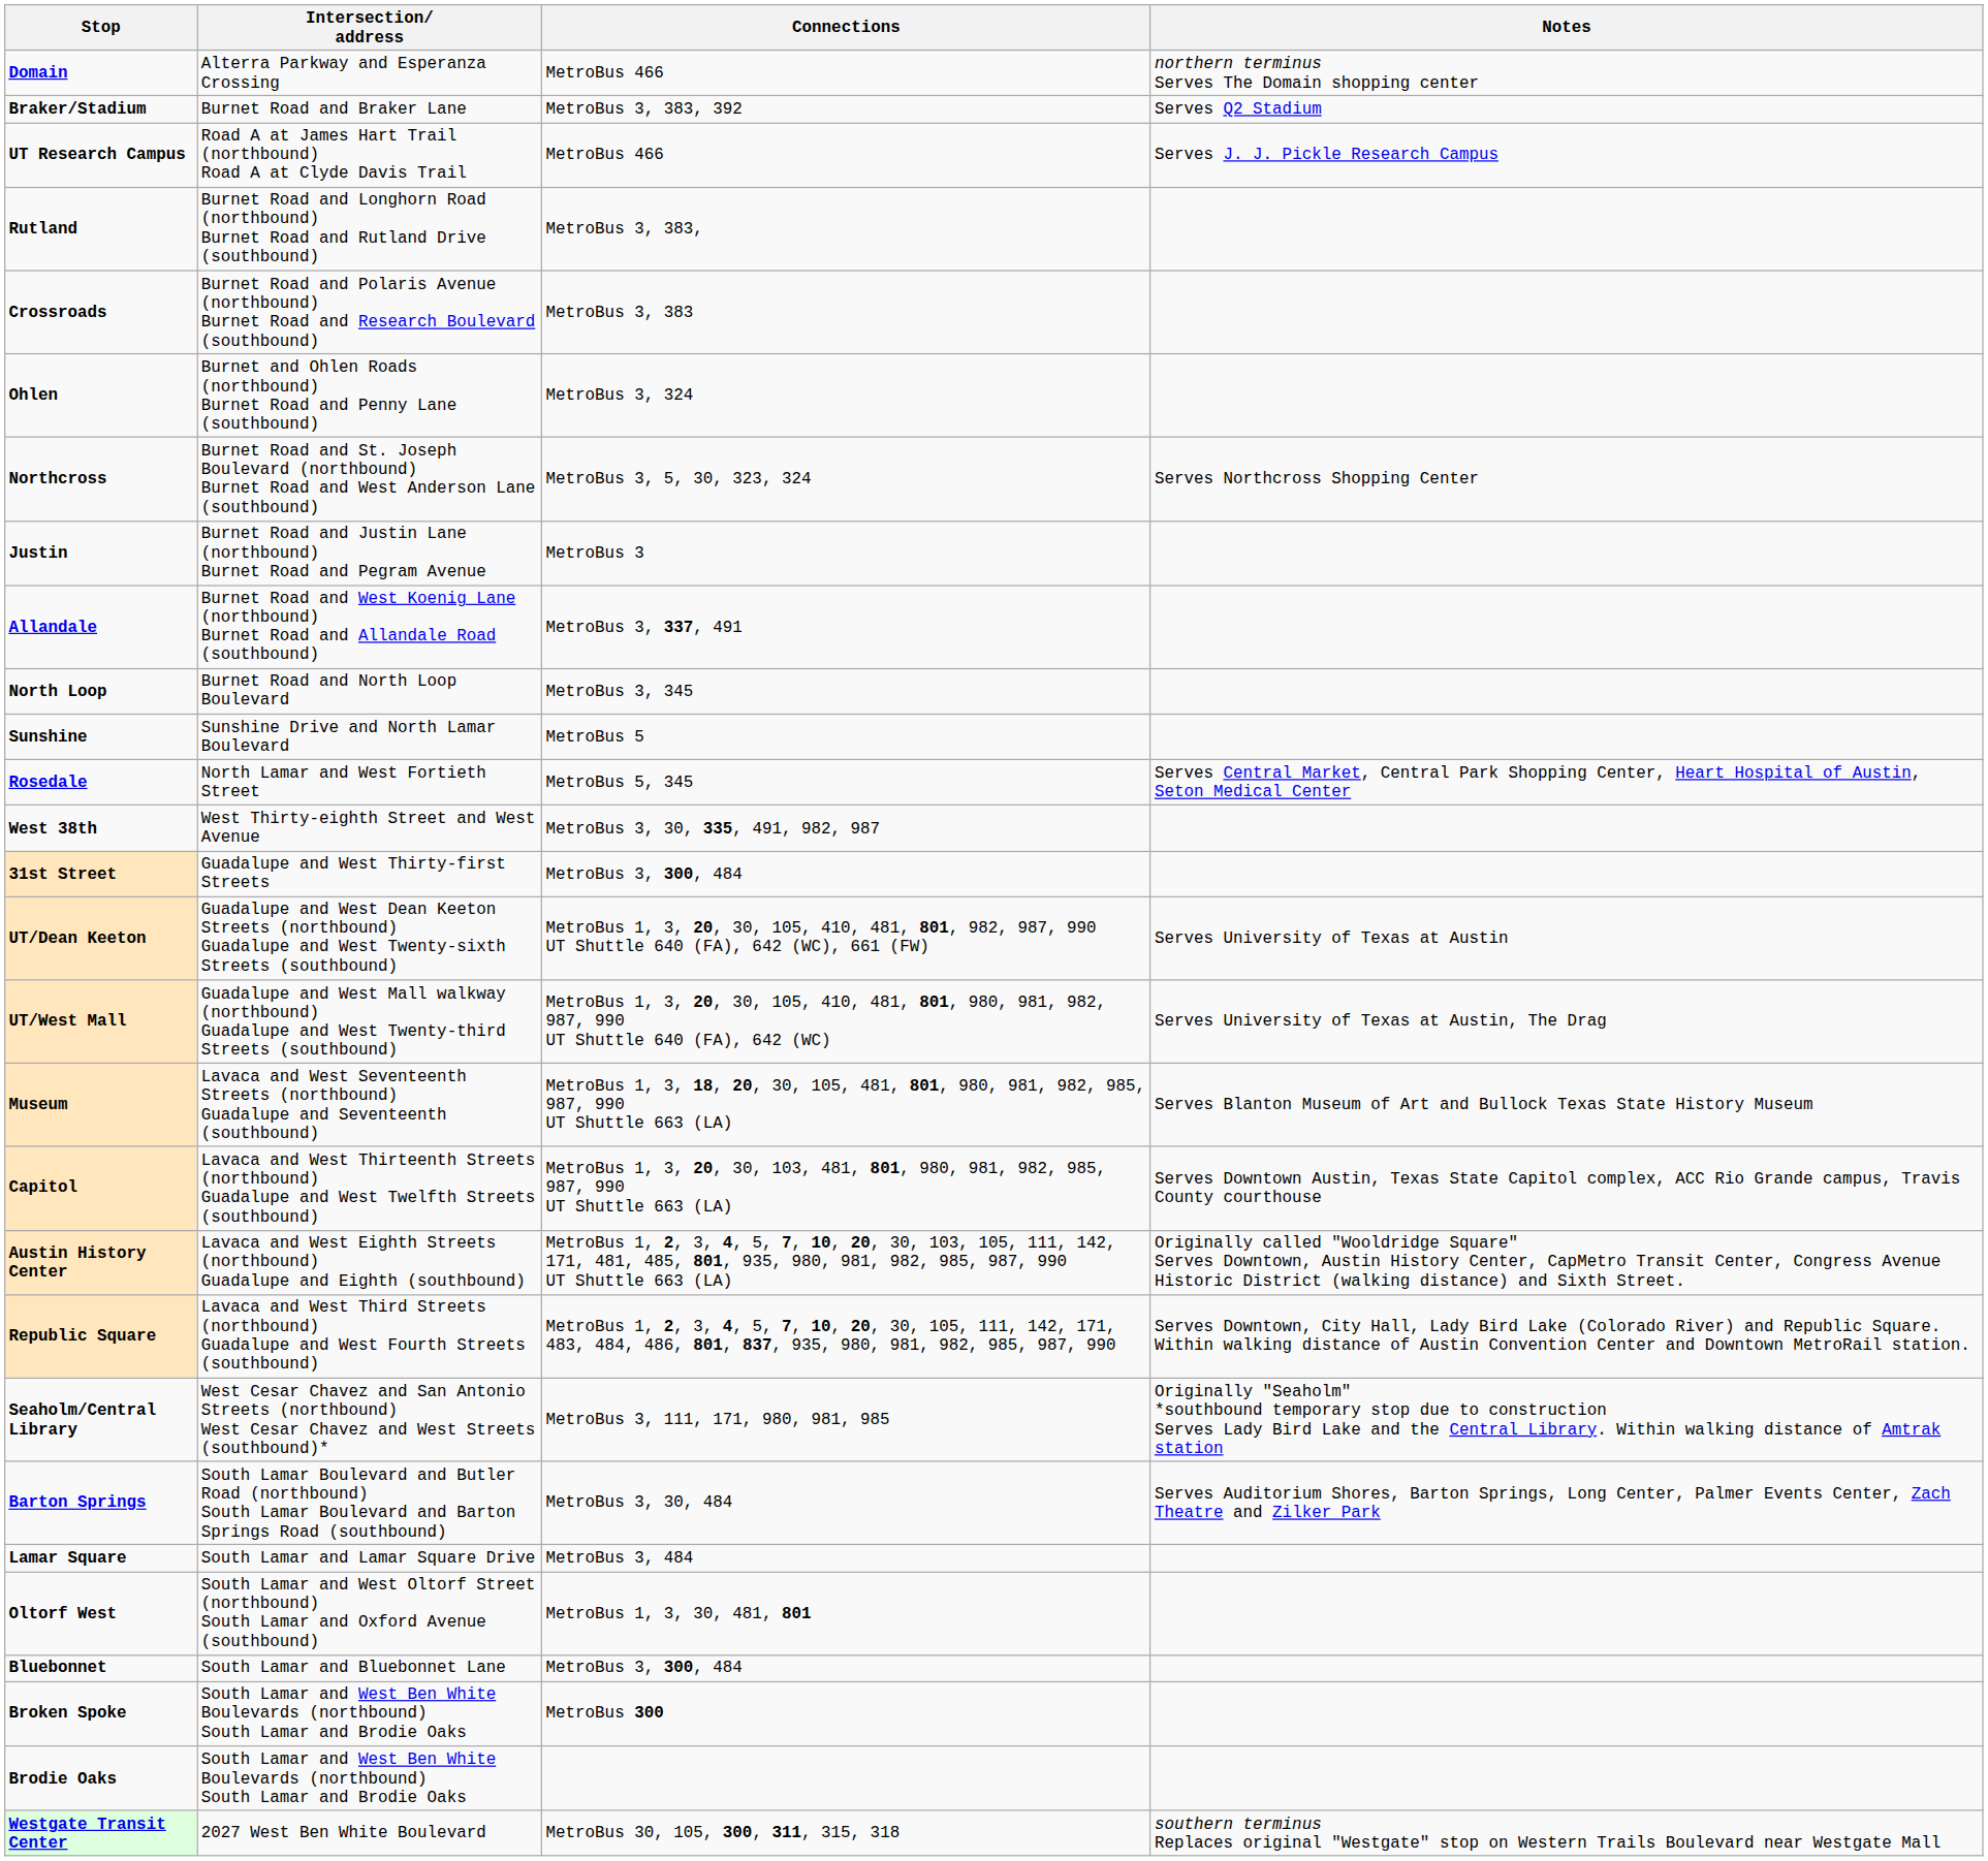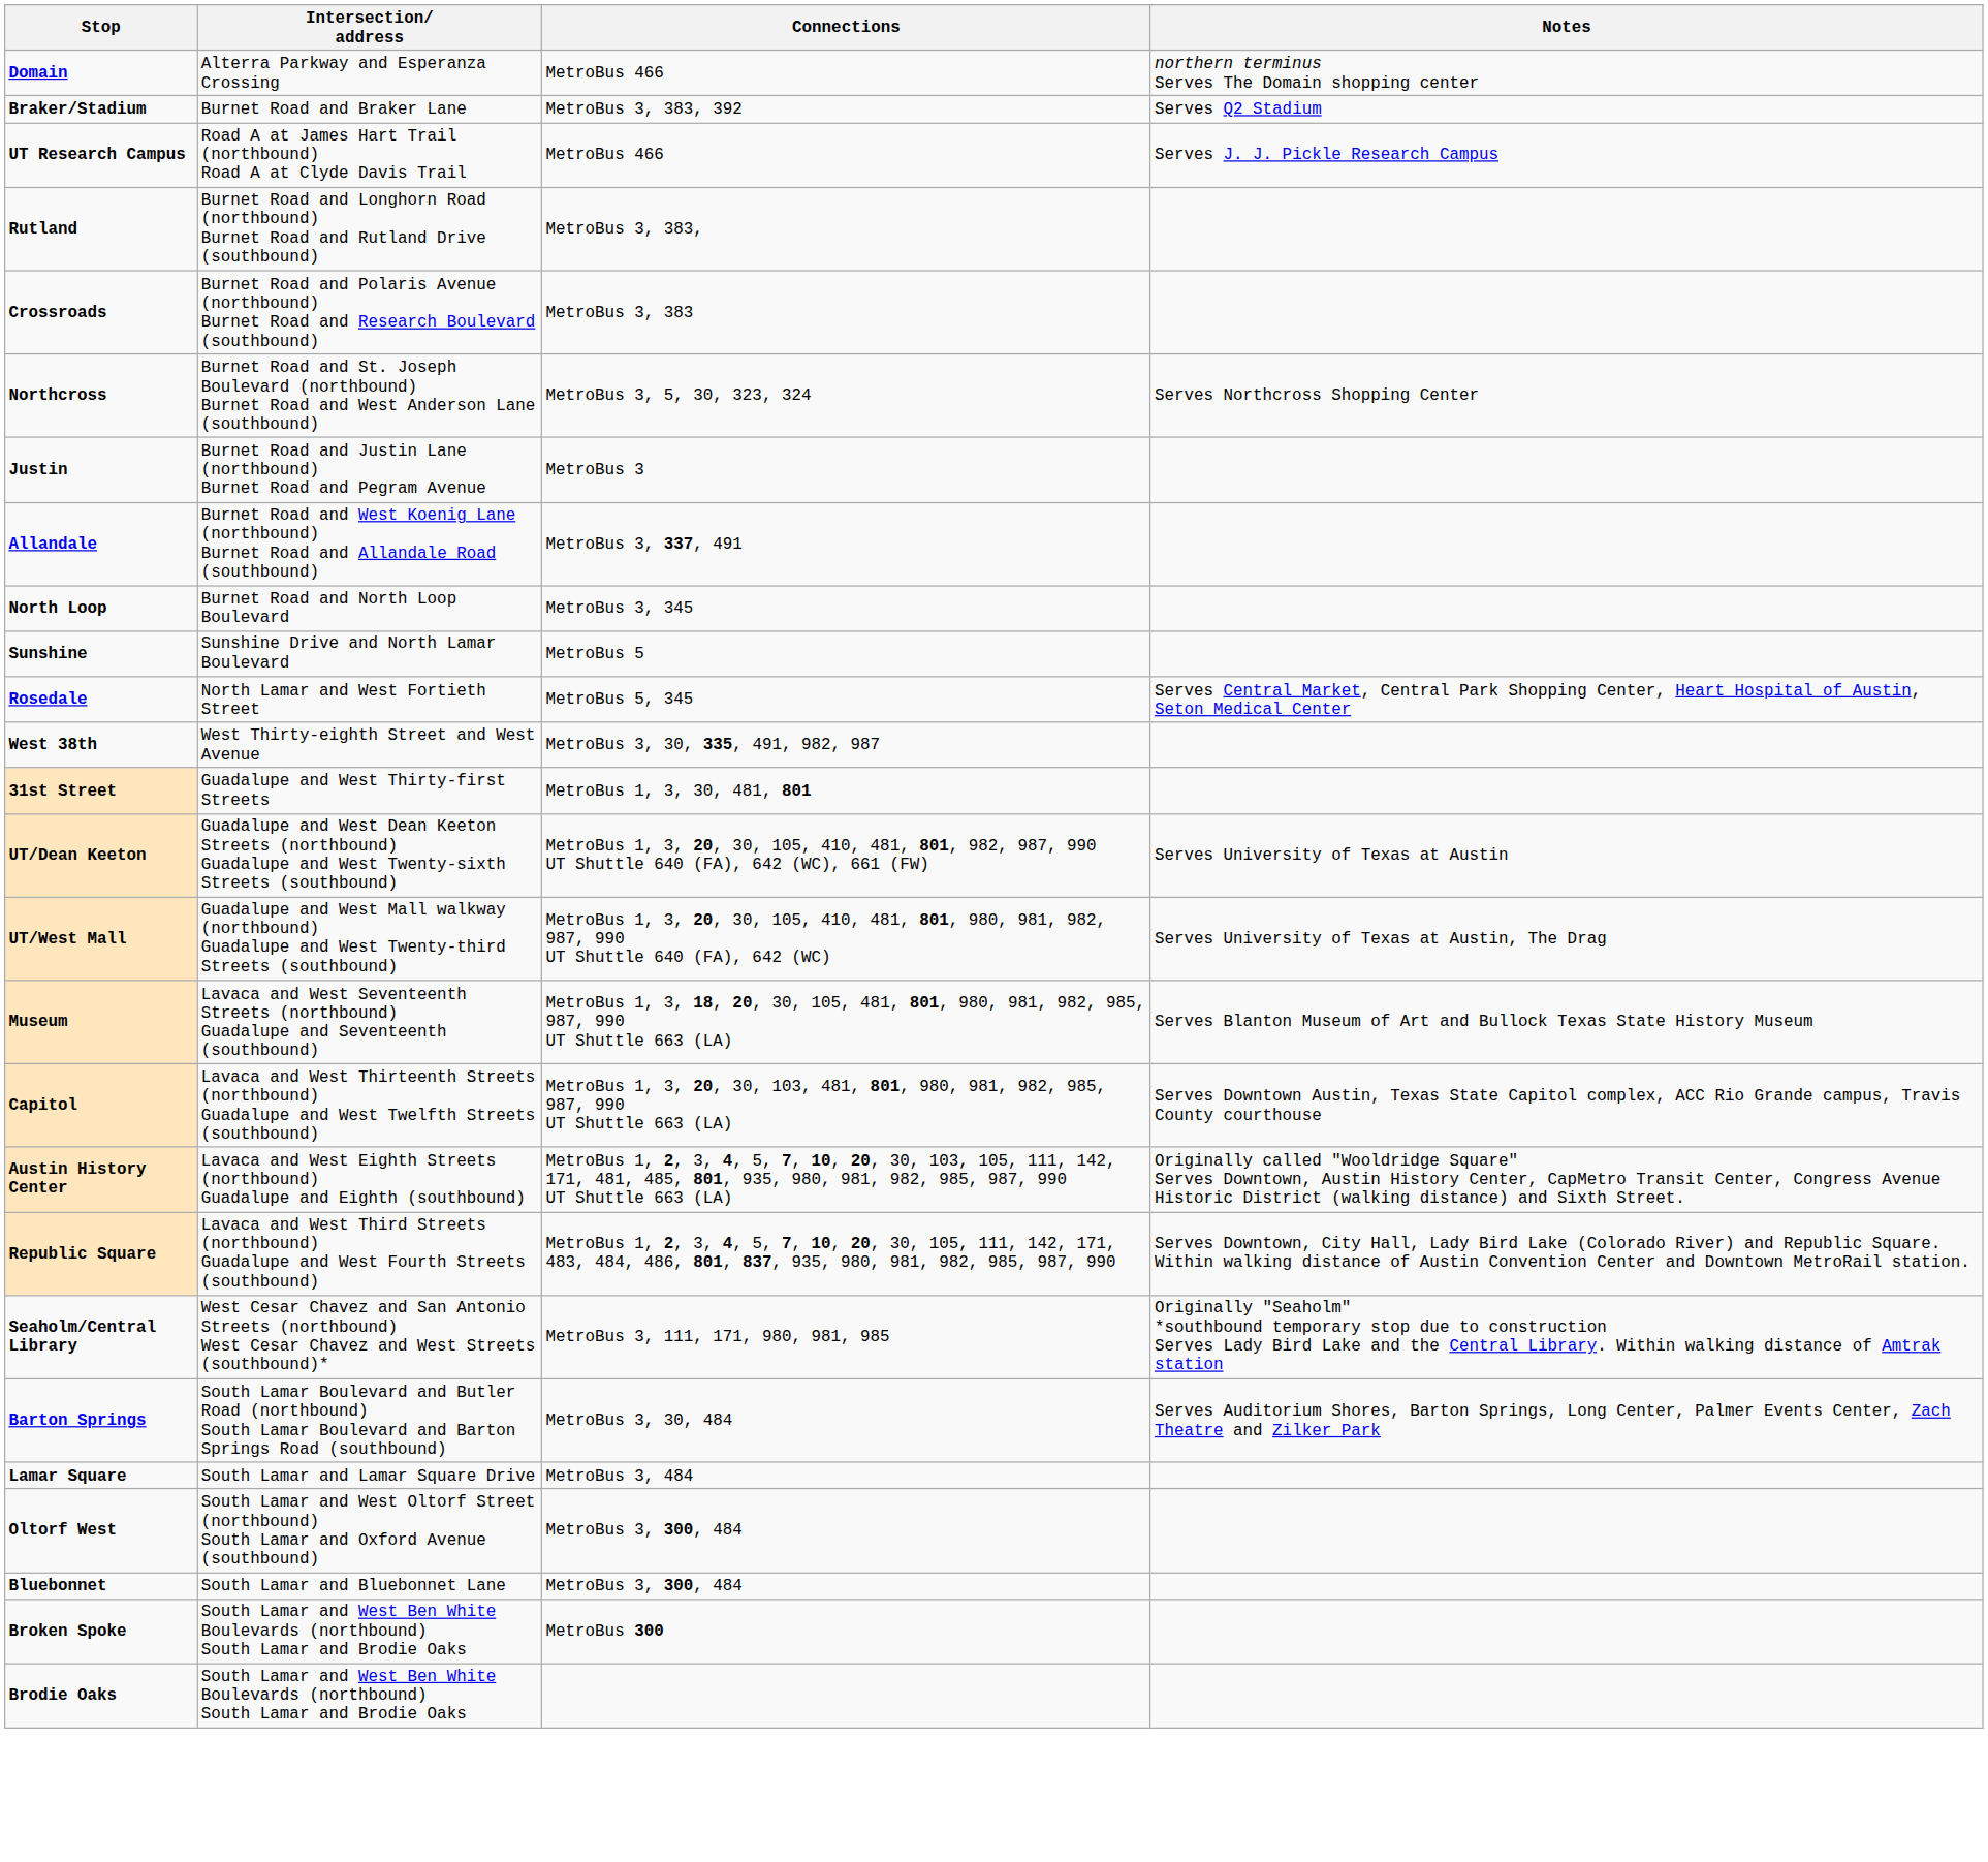 <table class="wikitable">
 <tr>
 <th>Stop</th>
 <th>Intersection/<br>address</th>
 <th>Connections</th>
 <th>Notes</th>
 </tr>
 <tr>
 <td><strong><a href='#'>Domain</a></strong></td>
 <td>Alterra Parkway and Esperanza Crossing</td>
 <td>MetroBus 466</td>
 <td><em>northern terminus</em><br>Serves The Domain shopping center</td>
 </tr>
 <tr>
 <td><strong>Braker/Stadium</strong></td>
 <td>Burnet Road and Braker Lane</td>
 <td>MetroBus 3, 383, 392</td>
 <td>Serves <a href='#'>Q2 Stadium</a></td>
 </tr>
 <tr>
 <td><strong>UT Research Campus</strong></td>
 <td>Road A at James Hart Trail (northbound)<br>Road A at Clyde Davis Trail</td>
 <td>MetroBus 466</td>
 <td>Serves <a href='#'>J. J. Pickle Research Campus</a></td>
 </tr>
 <tr>
 <td><strong>Rutland</strong></td>
 <td>Burnet Road and Longhorn Road (northbound)<br>Burnet Road and Rutland Drive (southbound)</td>
 <td>MetroBus 3, 383,</td>
 <td></td>
 </tr>
 <tr>
 <td><strong>Crossroads</strong></td>
 <td>Burnet Road and Polaris Avenue (northbound)<br>Burnet Road and <a href='#'>Research Boulevard</a> (southbound)</td>
 <td>MetroBus 3, 383</td>
-<td></td>
-</tr>
-<tr>
-<td><strong>Ohlen</strong></td>
-<td>Burnet and Ohlen Roads (northbound)<br>Burnet Road and Penny Lane (southbound)</td>
-<td>MetroBus 3, 324</td>
 <td></td>
 </tr>
 <tr>
 <td><strong>Northcross</strong></td>
 <td>Burnet Road and St. Joseph Boulevard (northbound)<br>Burnet Road and West Anderson Lane (southbound)</td>
 <td>MetroBus 3, 5, 30, 323, 324</td>
 <td>Serves Northcross Shopping Center</td>
 </tr>
 <tr>
 <td><strong>Justin</strong></td>
 <td>Burnet Road and Justin Lane (northbound)<br>Burnet Road and Pegram Avenue</td>
 <td>MetroBus 3</td>
 <td></td>
 </tr>
 <tr>
 <td><strong><a href='#'>Allandale</a></strong></td>
 <td>Burnet Road and <a href='#'>West Koenig Lane</a> (northbound)<br>Burnet Road and <a href='#'>Allandale Road</a> (southbound)</td>
 <td>MetroBus 3, <strong>337</strong>, 491</td>
 <td></td>
 </tr>
 <tr>
 <td><strong>North Loop</strong></td>
 <td>Burnet Road and North Loop Boulevard</td>
 <td>MetroBus 3, 345</td>
 <td></td>
 </tr>
 <tr>
 <td><strong>Sunshine</strong></td>
 <td>Sunshine Drive and North Lamar Boulevard</td>
 <td>MetroBus 5</td>
 <td></td>
 </tr>
 <tr>
 <td><strong><a href='#'>Rosedale</a></strong></td>
 <td>North Lamar and West Fortieth Street</td>
 <td>MetroBus 5, 345</td>
 <td>Serves <a href='#'>Central Market</a>, Central Park Shopping Center, <a href='#'>Heart Hospital of Austin</a>, <a href='#'>Seton Medical Center</a></td>
 </tr>
 <tr>
 <td><strong>West 38th</strong></td>
 <td>West Thirty-eighth Street and West Avenue</td>
 <td>MetroBus 3, 30, <strong>335</strong>, 491, 982, 987</td>
 <td></td>
 </tr>
 <tr>
 <td style="background-color:#FFE6BD"><strong>31st Street</strong></td>
 <td>Guadalupe and West Thirty-first Streets</td>
-<td>MetroBus 3, <strong>300</strong>, 484</td>
+<td>MetroBus 1, 3, 30, 481, <strong>801</strong></td>
 <td></td>
 </tr>
 <tr>
 <td style="background-color:#FFE6BD"><strong>UT/Dean Keeton</strong></td>
 <td>Guadalupe and West Dean Keeton Streets (northbound)<br>Guadalupe and West Twenty-sixth Streets (southbound)</td>
 <td>MetroBus 1, 3, <strong>20</strong>, 30, 105, 410, 481, <strong>801</strong>, 982, 987, 990<br>UT Shuttle 640 (FA), 642 (WC), 661 (FW)</td>
 <td>Serves University of Texas at Austin</td>
 </tr>
 <tr>
 <td style="background-color:#FFE6BD"><strong>UT/West Mall</strong></td>
 <td>Guadalupe and West Mall walkway (northbound)<br>Guadalupe and West Twenty-third Streets (southbound)</td>
 <td>MetroBus 1, 3, <strong>20</strong>, 30, 105, 410, 481, <strong>801</strong>, 980, 981, 982, 987, 990<br>UT Shuttle 640 (FA), 642 (WC)</td>
 <td>Serves University of Texas at Austin, The Drag</td>
 </tr>
 <tr>
 <td style="background-color:#FFE6BD"><strong>Museum</strong></td>
 <td>Lavaca and West Seventeenth Streets (northbound)<br>Guadalupe and Seventeenth (southbound)</td>
 <td>MetroBus 1, 3, <strong>18</strong>, <strong>20</strong>, 30, 105, 481, <strong>801</strong>, 980, 981, 982, 985, 987, 990<br>UT Shuttle 663 (LA)</td>
 <td>Serves Blanton Museum of Art and Bullock Texas State History Museum</td>
 </tr>
 <tr>
 <td style="background-color:#FFE6BD"><strong>Capitol</strong></td>
 <td>Lavaca and West Thirteenth Streets (northbound)<br>Guadalupe and West Twelfth Streets (southbound)</td>
 <td>MetroBus 1, 3, <strong>20</strong>, 30, 103, 481, <strong>801</strong>, 980, 981, 982, 985, 987, 990<br>UT Shuttle 663 (LA)</td>
 <td>Serves Downtown Austin, Texas State Capitol complex, ACC Rio Grande campus, Travis County courthouse</td>
 </tr>
 <tr>
 <td style="background-color:#FFE6BD"><strong>Austin History Center</strong></td>
 <td>Lavaca and West Eighth Streets (northbound)<br>Guadalupe and Eighth (southbound)</td>
 <td>MetroBus 1, <strong>2</strong>, 3, <strong>4</strong>, 5, <strong>7</strong>, <strong>10</strong>, <strong>20</strong>, 30, 103, 105, 111, 142, 171, 481, 485, <strong>801</strong>, 935, 980, 981, 982, 985, 987, 990<br>UT Shuttle 663 (LA)</td>
 <td>Originally called "Wooldridge Square"<br>Serves Downtown, Austin History Center, CapMetro Transit Center, Congress Avenue Historic District (walking distance) and Sixth Street.</td>
 </tr>
 <tr>
 <td style="background-color:#FFE6BD"><strong>Republic Square</strong></td>
 <td>Lavaca and West Third Streets (northbound)<br>Guadalupe and West Fourth Streets (southbound)</td>
 <td>MetroBus 1, <strong>2</strong>, 3, <strong>4</strong>, 5, <strong>7</strong>, <strong>10</strong>, <strong>20</strong>, 30, 105, 111, 142, 171, 483, 484, 486, <strong>801</strong>, <strong>837</strong>, 935, 980, 981, 982, 985, 987, 990</td>
 <td>Serves Downtown, City Hall, Lady Bird Lake (Colorado River) and Republic Square. Within walking distance of Austin Convention Center and Downtown MetroRail station.</td>
 </tr>
 <tr>
 <td><strong>Seaholm/Central Library</strong></td>
 <td>West Cesar Chavez and San Antonio Streets (northbound)<br>West Cesar Chavez  and West Streets (southbound)*</td>
 <td>MetroBus 3, 111, 171, 980, 981, 985</td>
 <td>Originally "Seaholm"<br>*southbound temporary stop due to construction<br>Serves Lady Bird Lake and the <a href='#'>Central Library</a>.  Within walking distance of <a href='#'>Amtrak station</a></td>
 </tr>
 <tr>
 <td><strong><a href='#'>Barton Springs</a></strong></td>
 <td>South Lamar Boulevard and Butler Road (northbound)<br>South Lamar Boulevard and Barton Springs Road (southbound)</td>
 <td>MetroBus 3, 30, 484</td>
 <td>Serves Auditorium Shores, Barton Springs, Long Center, Palmer Events Center, <a href='#'>Zach Theatre</a> and <a href='#'>Zilker Park</a></td>
 </tr>
 <tr>
 <td><strong>Lamar Square</strong></td>
 <td>South Lamar and Lamar Square Drive</td>
 <td>MetroBus 3, 484</td>
 <td></td>
 </tr>
 <tr>
 <td><strong>Oltorf West</strong></td>
 <td>South Lamar and West Oltorf Street (northbound)<br>South Lamar and Oxford Avenue (southbound)</td>
-<td>MetroBus 1, 3, 30, 481, <strong>801</strong></td>
+<td>MetroBus 3, <strong>300</strong>, 484</td>
 <td></td>
 </tr>
 <tr>
 <td><strong>Bluebonnet</strong></td>
 <td>South Lamar and Bluebonnet Lane</td>
 <td>MetroBus 3, <strong>300</strong>, 484</td>
 <td></td>
 </tr>
 <tr>
 <td><strong>Broken Spoke</strong></td>
 <td>South Lamar and <a href='#'>West Ben White</a> Boulevards (northbound)<br>South Lamar and Brodie Oaks</td>
 <td>MetroBus <strong>300</strong></td>
 <td></td>
 </tr>
 <tr>
 <td><strong>Brodie Oaks</strong></td>
 <td>South Lamar and <a href='#'>West Ben White</a> Boulevards (northbound)<br>South Lamar and Brodie Oaks</td>
 <td></td>
 <td></td>
 </tr>
-<tr>
-<td style="background-color:#ddffdd"><strong><a href='#'>Westgate Transit Center</a></strong></td>
-<td>2027 West Ben White Boulevard</td>
-<td>MetroBus 30, 105, <strong>300</strong>, <strong>311</strong>, 315, 318</td>
-<td><em>southern terminus</em><br>Replaces original "Westgate" stop on Western Trails Boulevard near Westgate Mall</td>
-</tr>
 </table>
